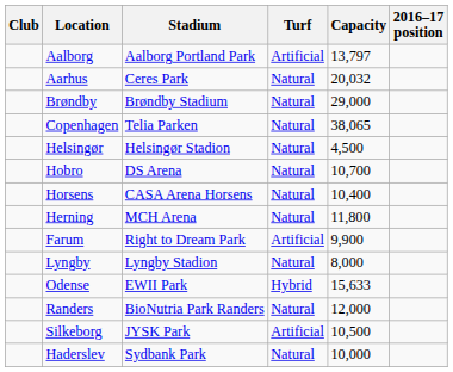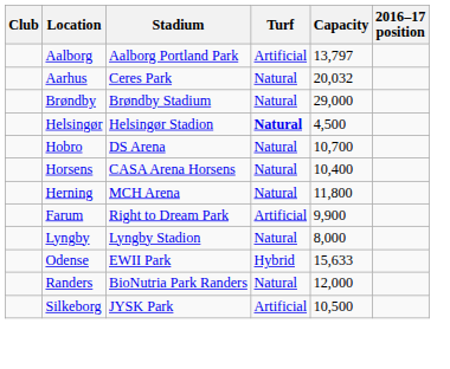 <table class="wikitable sortable">
 <tr>
 <th>Club</th>
 <th>Location</th>
 <th>Stadium</th>
 <th>Turf</th>
 <th>Capacity</th>
 <th>2016–17<br>position</th>
 </tr>
 <tr>
 <td></td>
 <td><a href='#'>Aalborg</a></td>
 <td><a href='#'>Aalborg Portland Park</a></td>
 <td><a href='#'>Artificial</a></td>
 <td>13,797</td>
 <td></td>
 </tr>
 <tr>
 <td></td>
 <td><a href='#'>Aarhus</a></td>
 <td><a href='#'>Ceres Park</a></td>
 <td><a href='#'>Natural</a></td>
 <td>20,032</td>
 <td></td>
 </tr>
 <tr>
 <td></td>
 <td><a href='#'>Brøndby</a></td>
 <td><a href='#'>Brøndby Stadium</a></td>
 <td><a href='#'>Natural</a></td>
 <td>29,000</td>
 <td></td>
 </tr>
 <tr>
 <td></td>
-<td><a href='#'>Copenhagen</a></td>
-<td><a href='#'>Telia Parken</a></td>
-<td><a href='#'>Natural</a></td>
-<td>38,065</td>
-<td></td>
-</tr>
-<tr>
-<td></td>
 <td><a href='#'>Helsingør</a></td>
 <td><a href='#'>Helsingør Stadion</a></td>
-<td><a href='#'>Natural</a></td>
+<td><strong><a href='#'>Natural</a></strong></td>
 <td>4,500</td>
 <td></td>
 </tr>
 <tr>
 <td></td>
 <td><a href='#'>Hobro</a></td>
 <td><a href='#'>DS Arena</a></td>
 <td><a href='#'>Natural</a></td>
 <td>10,700</td>
 <td></td>
 </tr>
 <tr>
 <td></td>
 <td><a href='#'>Horsens</a></td>
 <td><a href='#'>CASA Arena Horsens</a></td>
 <td><a href='#'>Natural</a></td>
 <td>10,400</td>
 <td></td>
 </tr>
 <tr>
 <td></td>
 <td><a href='#'>Herning</a></td>
 <td><a href='#'>MCH Arena</a></td>
 <td><a href='#'>Natural</a></td>
 <td>11,800</td>
 <td></td>
 </tr>
 <tr>
 <td></td>
 <td><a href='#'>Farum</a></td>
 <td><a href='#'>Right to Dream Park</a></td>
 <td><a href='#'>Artificial</a></td>
 <td>9,900</td>
 <td></td>
 </tr>
 <tr>
 <td></td>
 <td><a href='#'>Lyngby</a></td>
 <td><a href='#'>Lyngby Stadion</a></td>
 <td><a href='#'>Natural</a></td>
 <td>8,000</td>
 <td></td>
 </tr>
 <tr>
 <td></td>
 <td><a href='#'>Odense</a></td>
 <td><a href='#'>EWII Park</a></td>
 <td><a href='#'>Hybrid</a></td>
 <td>15,633</td>
 <td></td>
 </tr>
 <tr>
 <td></td>
 <td><a href='#'>Randers</a></td>
 <td><a href='#'>BioNutria Park Randers</a></td>
 <td><a href='#'>Natural</a></td>
 <td>12,000</td>
 <td></td>
 </tr>
 <tr>
 <td></td>
 <td><a href='#'>Silkeborg</a></td>
 <td><a href='#'>JYSK Park</a></td>
 <td><a href='#'>Artificial</a></td>
 <td>10,500</td>
 <td></td>
 </tr>
-<tr>
-<td></td>
-<td><a href='#'>Haderslev</a></td>
-<td><a href='#'>Sydbank Park</a></td>
-<td><a href='#'>Natural</a></td>
-<td>10,000</td>
-<td></td>
-</tr>
 </table>
